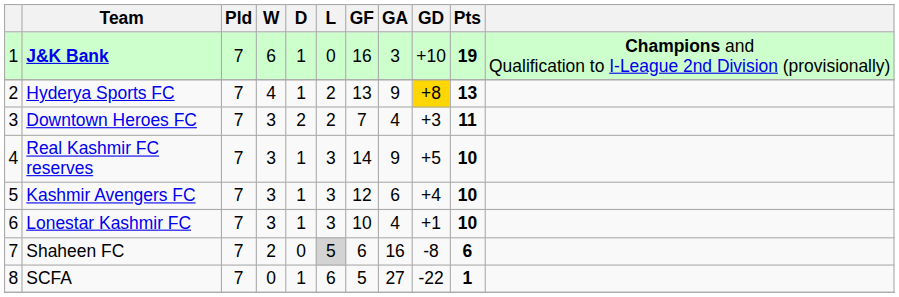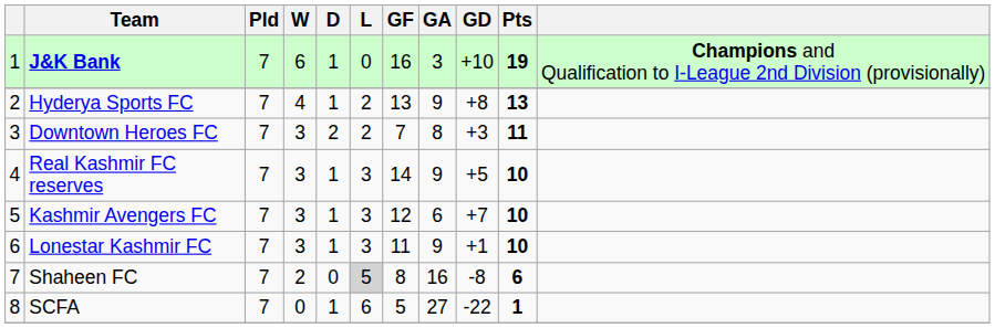 <table class="wikitable" style="text-align: center;">
 <tr>
 <th></th>
 <th width="175">Team</th>
 <th width="20">Pld</th>
 <th width="20">W</th>
 <th width="20">D</th>
 <th width="20">L</th>
 <th width="20">GF</th>
 <th width="20">GA</th>
 <th width="20">GD</th>
 <th width="20">Pts</th>
 <th></th>
 </tr>
 <tr bgcolor=#ccffcc>
 <td>1</td>
 <td align=left><strong><a href='#'>J&K Bank</a></strong></td>
 <td>7</td>
 <td>6</td>
 <td>1</td>
 <td>0</td>
 <td>16</td>
 <td>3</td>
 <td>+10</td>
 <td><strong>19</strong></td>
 <td><strong>Champions</strong> and<br>Qualification to <a href='#'>I-League 2nd Division</a> (provisionally)</td>
 </tr>
 <tr>
 </tr>
 <tr>
 <td>2</td>
 <td align="left"><a href='#'>Hyderya Sports FC</a></td>
 <td>7</td>
 <td>4</td>
 <td>1</td>
 <td>2</td>
 <td>13</td>
 <td>9</td>
-<td style="background: gold;">+8</td>
+<td>+8</td>
 <td><strong>13</strong></td>
 <td></td>
 </tr>
 <tr>
 <td>3</td>
 <td align="left"><a href='#'>Downtown Heroes FC</a></td>
 <td>7</td>
 <td>3</td>
 <td>2</td>
 <td>2</td>
 <td>7</td>
-<td>4</td>
+<td>8</td>
 <td>+3</td>
 <td><strong>11</strong></td>
 <td></td>
 </tr>
 <tr>
 <td>4</td>
 <td align="left"><a href='#'>Real Kashmir FC reserves</a></td>
 <td>7</td>
 <td>3</td>
 <td>1</td>
 <td>3</td>
 <td>14</td>
 <td>9</td>
 <td>+5</td>
 <td><strong>10</strong></td>
 <td></td>
 </tr>
 <tr>
 <td>5</td>
 <td align="left"><a href='#'>Kashmir Avengers FC</a></td>
 <td>7</td>
 <td>3</td>
 <td>1</td>
 <td>3</td>
 <td 5>12</td>
 <td>6</td>
-<td>+4</td>
+<td>+7</td>
 <td><strong>10</strong></td>
 <td></td>
 </tr>
 <tr>
 <td>6</td>
 <td align="left"><a href='#'>Lonestar Kashmir FC</a></td>
 <td>7</td>
 <td>3</td>
 <td>1</td>
 <td>3</td>
-<td>10</td>
-<td>4</td>
+<td>11</td>
+<td>9</td>
 <td>+1</td>
 <td><strong>10</strong></td>
 <td></td>
 </tr>
 <tr>
 <td>7</td>
 <td align="left">Shaheen FC</td>
 <td>7</td>
 <td>2</td>
 <td>0</td>
 <td style="background: lightgrey;">5</td>
-<td>6</td>
+<td>8</td>
 <td>16</td>
 <td>-8</td>
 <td><strong>6</strong></td>
 <td></td>
 </tr>
 <tr>
 <td>8</td>
 <td align="left">SCFA</td>
 <td>7</td>
 <td>0</td>
 <td>1</td>
 <td>6</td>
 <td>5</td>
 <td>27</td>
 <td>-22</td>
 <td><strong>1</strong></td>
 <td></td>
 </tr>
 <tr>
 </tr>
 </table>
